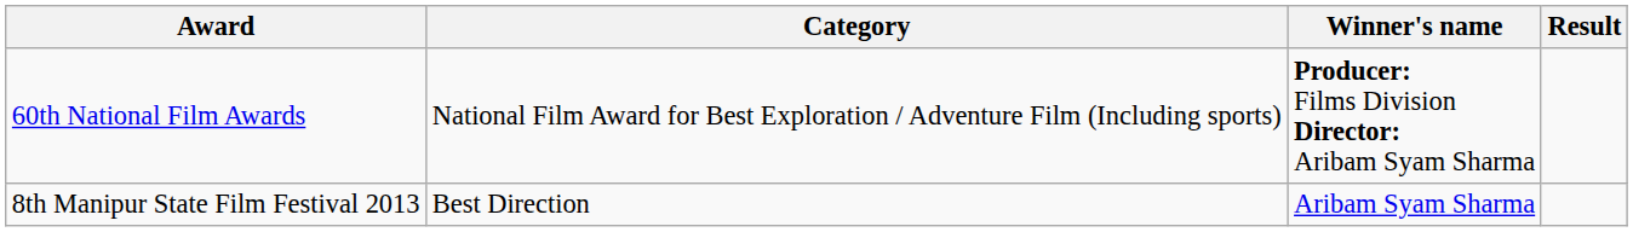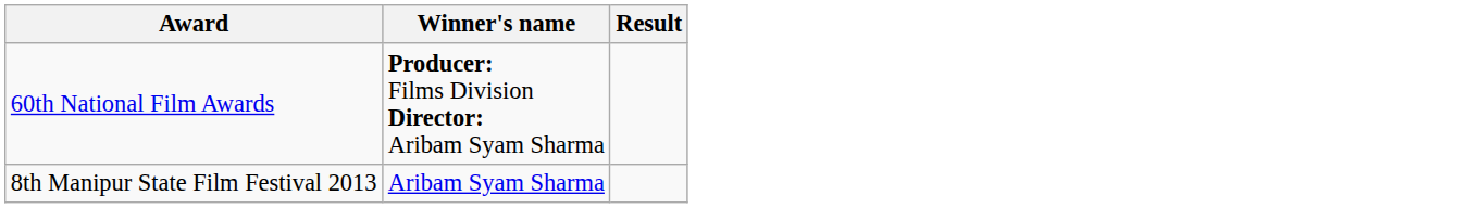 <table class="wikitable sortable">
 <tr>
 <th>Award</th>
-<th>Category</th>
 <th>Winner's name</th>
 <th>Result</th>
 </tr>
 <tr>
 <td><a href='#'>60th National Film Awards</a></td>
-<td>National Film Award for Best Exploration / Adventure Film (Including sports)</td>
 <td><strong>Producer:</strong><br>Films Division<br><strong>Director:</strong><br>Aribam Syam Sharma</td>
 <td></td>
 </tr>
 <tr>
 <td>8th Manipur State Film Festival 2013</td>
-<td>Best Direction</td>
 <td><a href='#'>Aribam Syam Sharma</a></td>
 <td></td>
 </tr>
 </table>
